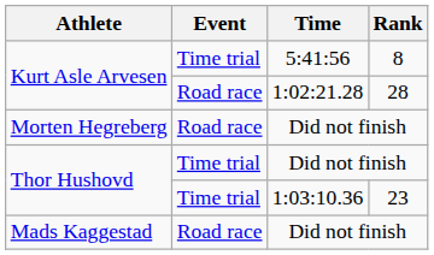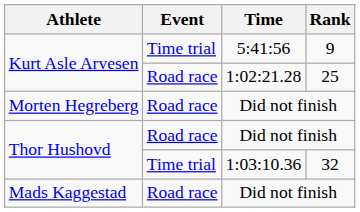 <table class=wikitable style="font-size:90%">
 <tr>
 <th>Athlete</th>
 <th>Event</th>
 <th>Time</th>
 <th>Rank</th>
 </tr>
 <tr align=center>
 <td align=left rowspan=2><a href='#'>Kurt Asle Arvesen</a></td>
 <td align=left><a href='#'>Time trial</a></td>
 <td>5:41:56</td>
-<td>8</td>
+<td>9</td>
 </tr>
 <tr align=center>
 <td align=left><a href='#'>Road race</a></td>
 <td>1:02:21.28</td>
-<td>28</td>
+<td>25</td>
 </tr>
 <tr align=center>
 <td align=left><a href='#'>Morten Hegreberg</a></td>
 <td align=left><a href='#'>Road race</a></td>
 <td colspan=2>Did not finish</td>
 </tr>
 <tr align=center>
 <td align=left rowspan=2><a href='#'>Thor Hushovd</a></td>
-<td align=left><a href='#'>Time trial</a></td>
+<td align=left><a href='#'>Road race</a></td>
 <td colspan=2>Did not finish</td>
 </tr>
 <tr align=center>
 <td align=left><a href='#'>Time trial</a></td>
 <td>1:03:10.36</td>
-<td>23</td>
+<td>32</td>
 </tr>
 <tr align=center>
 <td align=left><a href='#'>Mads Kaggestad</a></td>
 <td align=left><a href='#'>Road race</a></td>
 <td colspan=2>Did not finish</td>
 </tr>
 </table>
